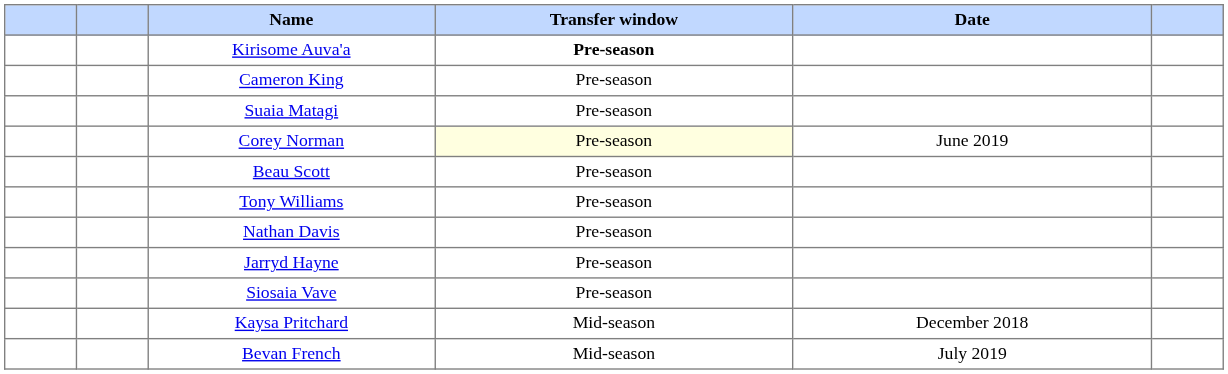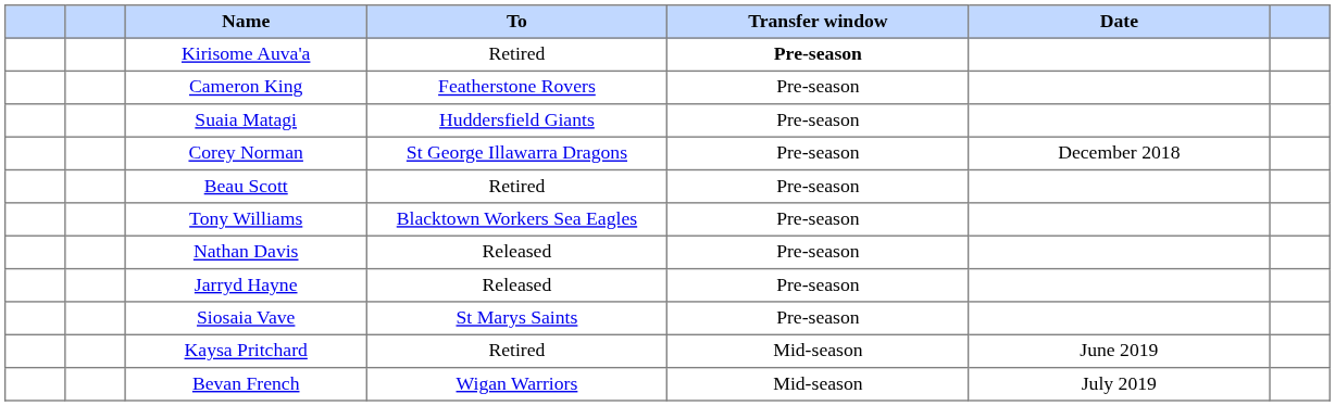 <table border="1" cellpadding="3" cellspacing="0" style="border-collapse:collapse; font-size:80%; text-align:center; width:100%;">
 <tr>
 <th style="background:#c1d8ff; text-align:center; width:4%;"></th>
 <th style="background:#c1d8ff; text-align:center; width:4%;"></th>
 <th style="background:#c1d8ff; text-align:center; width:16%;">Name</th>
+<th style="background:#c1d8ff; text-align:center; width:20%;">To</th>
 <th style="background:#c1d8ff; text-align:center; width:20%;">Transfer window</th>
 <th style="background:#c1d8ff; text-align:center; width:20%;">Date</th>
 <th style="background:#c1d8ff; text-align:center; width:4%;"></th>
 </tr>
 <tr>
 <td style="text-align:center"></td>
 <td></td>
 <td><a href='#'>Kirisome Auva'a</a></td>
+<td>Retired</td>
 <td><strong>Pre-season</strong></td>
 <td></td>
 <td></td>
 </tr>
 <tr>
 <td style="text-align:center"></td>
 <td></td>
 <td><a href='#'>Cameron King</a></td>
+<td> <a href='#'>Featherstone Rovers</a></td>
 <td>Pre-season</td>
 <td></td>
 <td></td>
 </tr>
 <tr>
 <td style="text-align:center"></td>
 <td></td>
 <td><a href='#'>Suaia Matagi</a></td>
+<td> <a href='#'>Huddersfield Giants</a></td>
 <td>Pre-season</td>
 <td></td>
 <td></td>
 </tr>
 <tr>
 <td style="text-align:center"></td>
 <td></td>
 <td><a href='#'>Corey Norman</a></td>
-<td style="background: lightyellow;">Pre-season</td>
-<td>June 2019</td>
+<td> <a href='#'>St George Illawarra Dragons</a></td>
+<td>Pre-season</td>
+<td>December 2018</td>
 <td></td>
 </tr>
 <tr>
 <td style="text-align:center"></td>
 <td></td>
 <td><a href='#'>Beau Scott</a></td>
+<td>Retired</td>
 <td>Pre-season</td>
 <td></td>
 <td></td>
 </tr>
 <tr>
 <td style="text-align:center"></td>
 <td></td>
 <td><a href='#'>Tony Williams</a></td>
+<td> <a href='#'>Blacktown Workers Sea Eagles</a></td>
 <td>Pre-season</td>
 <td></td>
 <td></td>
 </tr>
 <tr>
 <td style="text-align:center"></td>
 <td></td>
 <td><a href='#'>Nathan Davis</a></td>
+<td>Released</td>
 <td>Pre-season</td>
 <td></td>
 <td></td>
 </tr>
 <tr>
 <td style="text-align:center"></td>
 <td></td>
 <td><a href='#'>Jarryd Hayne</a></td>
+<td>Released</td>
 <td>Pre-season</td>
 <td></td>
 <td></td>
 </tr>
 <tr>
 <td style="text-align:center"></td>
 <td></td>
 <td><a href='#'>Siosaia Vave</a></td>
+<td> <a href='#'>St Marys Saints</a></td>
 <td>Pre-season</td>
 <td></td>
 <td></td>
 </tr>
 <tr>
 <td style="text-align:center"></td>
 <td></td>
 <td><a href='#'>Kaysa Pritchard</a></td>
+<td>Retired</td>
 <td>Mid-season</td>
-<td>December 2018</td>
+<td>June 2019</td>
 <td></td>
 </tr>
 <tr>
 <td style="text-align:center"></td>
 <td></td>
 <td><a href='#'>Bevan French</a></td>
+<td> <a href='#'>Wigan Warriors</a></td>
 <td>Mid-season</td>
 <td>July 2019</td>
 <td></td>
 </tr>
 </table>
